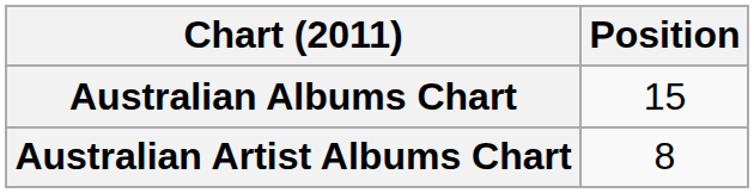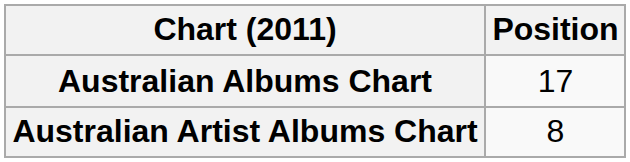 <table class="wikitable sortable plainrowheaders">
 <tr>
 <th scope="col">Chart (2011)</th>
 <th scope="col">Position</th>
 </tr>
 <tr>
 <th scope="row">Australian Albums Chart</th>
-<td style="text-align:center;">15</td>
+<td style="text-align:center;">17</td>
 </tr>
 <tr>
 <th scope="row">Australian Artist Albums Chart</th>
 <td style="text-align:center;">8</td>
 </tr>
 <tr>
 </tr>
 </table>
